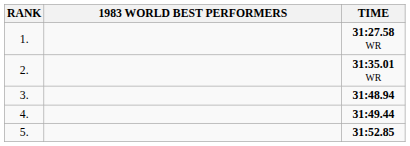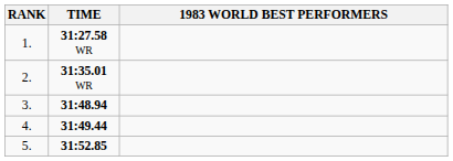 <table class=wikitable>
 <tr>
 <th>RANK</th>
+<th align="center" style="width: 5em">TIME</th>
 <th align="center" style="width: 25em">1983 WORLD BEST PERFORMERS</th>
-<th align="center" style="width: 5em">TIME</th>
 </tr>
 <tr>
 <td align="center">1.</td>
+<td align="center"><strong>31:27.58</strong> <small>WR</small></td>
 <td></td>
-<td align="center"><strong>31:27.58</strong> <small>WR</small></td>
 </tr>
 <tr>
 <td align="center">2.</td>
+<td align="center"><strong>31:35.01</strong> <small>WR</small></td>
 <td></td>
-<td align="center"><strong>31:35.01</strong> <small>WR</small></td>
 </tr>
 <tr>
 <td align="center">3.</td>
+<td align="center"><strong>31:48.94</strong></td>
 <td></td>
-<td align="center"><strong>31:48.94</strong></td>
 </tr>
 <tr>
 <td align="center">4.</td>
+<td align="center"><strong>31:49.44</strong></td>
 <td></td>
-<td align="center"><strong>31:49.44</strong></td>
 </tr>
 <tr>
 <td align="center">5.</td>
+<td align="center"><strong>31:52.85</strong></td>
 <td></td>
-<td align="center"><strong>31:52.85</strong></td>
 </tr>
 </table>
